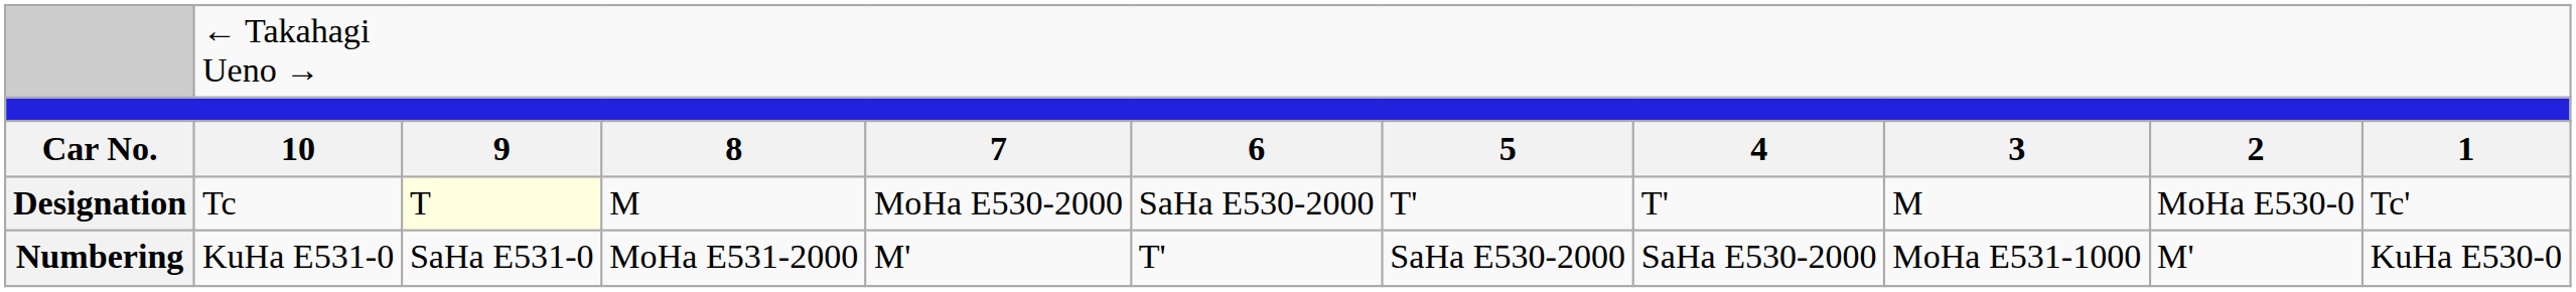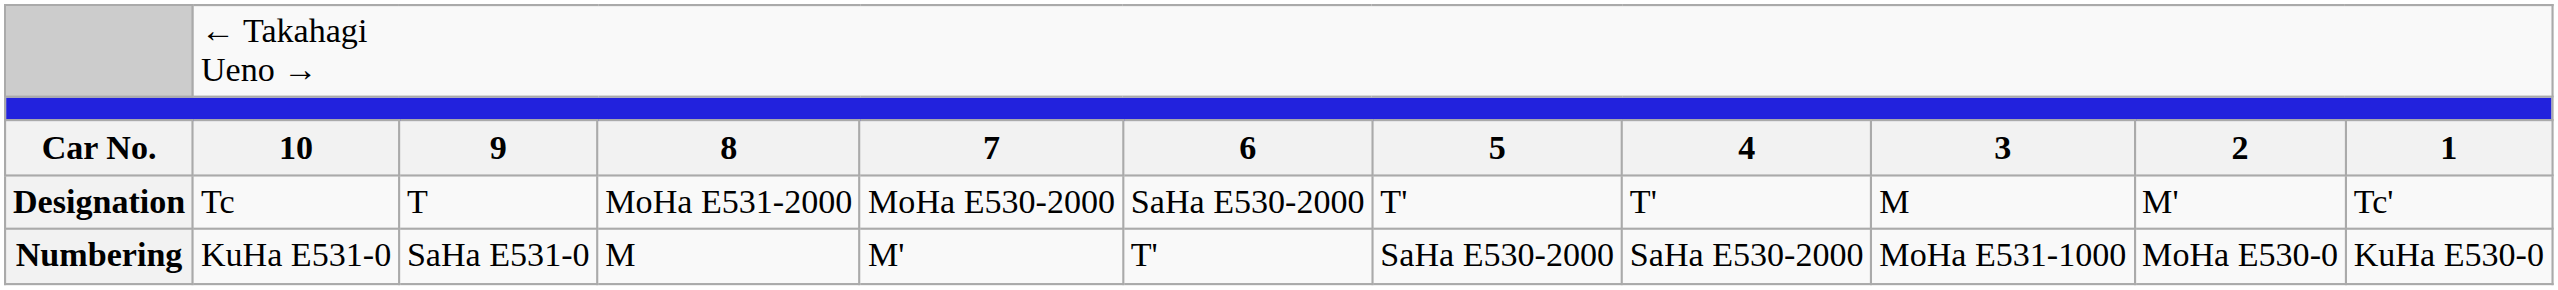 <table class="wikitable">
 <tr>
 <td style="background-color:#ccc;"> </td>
 <td colspan="10"><div>← Takahagi</div><div>Ueno →</div></td>
 </tr>
 <tr style="line-height: 10px; background-color: #2222DD;">
 <td colspan="11" style="padding:0; border:0;"> </td>
 </tr>
 <tr>
 <th>Car No.</th>
 <th>10</th>
 <th>9</th>
 <th>8</th>
 <th>7</th>
 <th>6</th>
 <th>5</th>
 <th>4</th>
 <th>3</th>
 <th>2</th>
 <th>1</th>
 </tr>
 <tr>
 <th>Designation</th>
 <td>Tc</td>
-<td style="background: lightyellow;">T</td>
-<td>M</td>
+<td>T</td>
+<td>MoHa E531-2000</td>
 <td>MoHa E530-2000</td>
 <td>SaHa E530-2000</td>
 <td>T'</td>
 <td>T'</td>
 <td>M</td>
-<td>MoHa E530-0</td>
+<td>M'</td>
 <td>Tc'</td>
 </tr>
 <tr>
 <th>Numbering</th>
 <td>KuHa E531-0</td>
 <td>SaHa E531-0</td>
-<td>MoHa E531-2000</td>
+<td>M</td>
 <td>M'</td>
 <td>T'</td>
 <td>SaHa E530-2000</td>
 <td>SaHa E530-2000</td>
 <td>MoHa E531-1000</td>
-<td>M'</td>
+<td>MoHa E530-0</td>
 <td>KuHa E530-0</td>
 </tr>
 </table>
